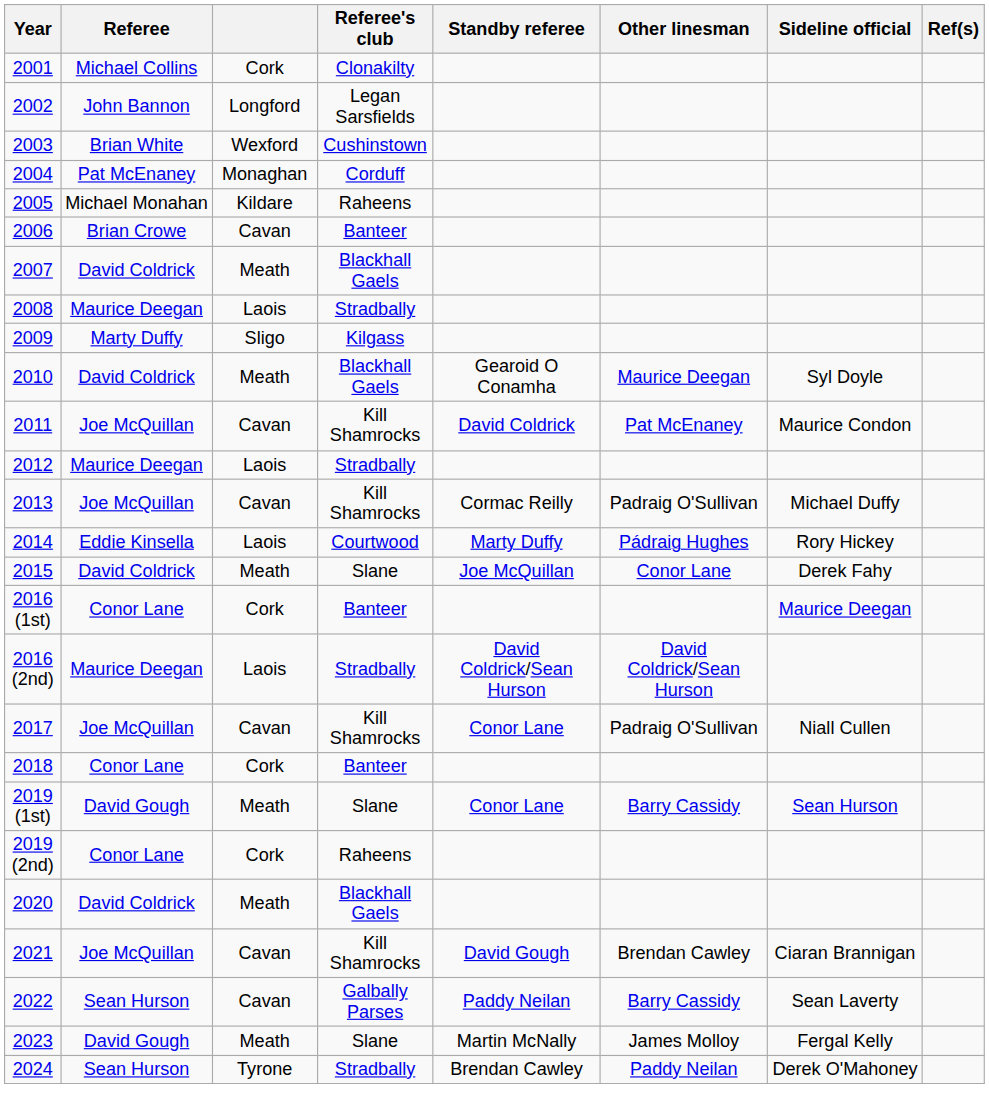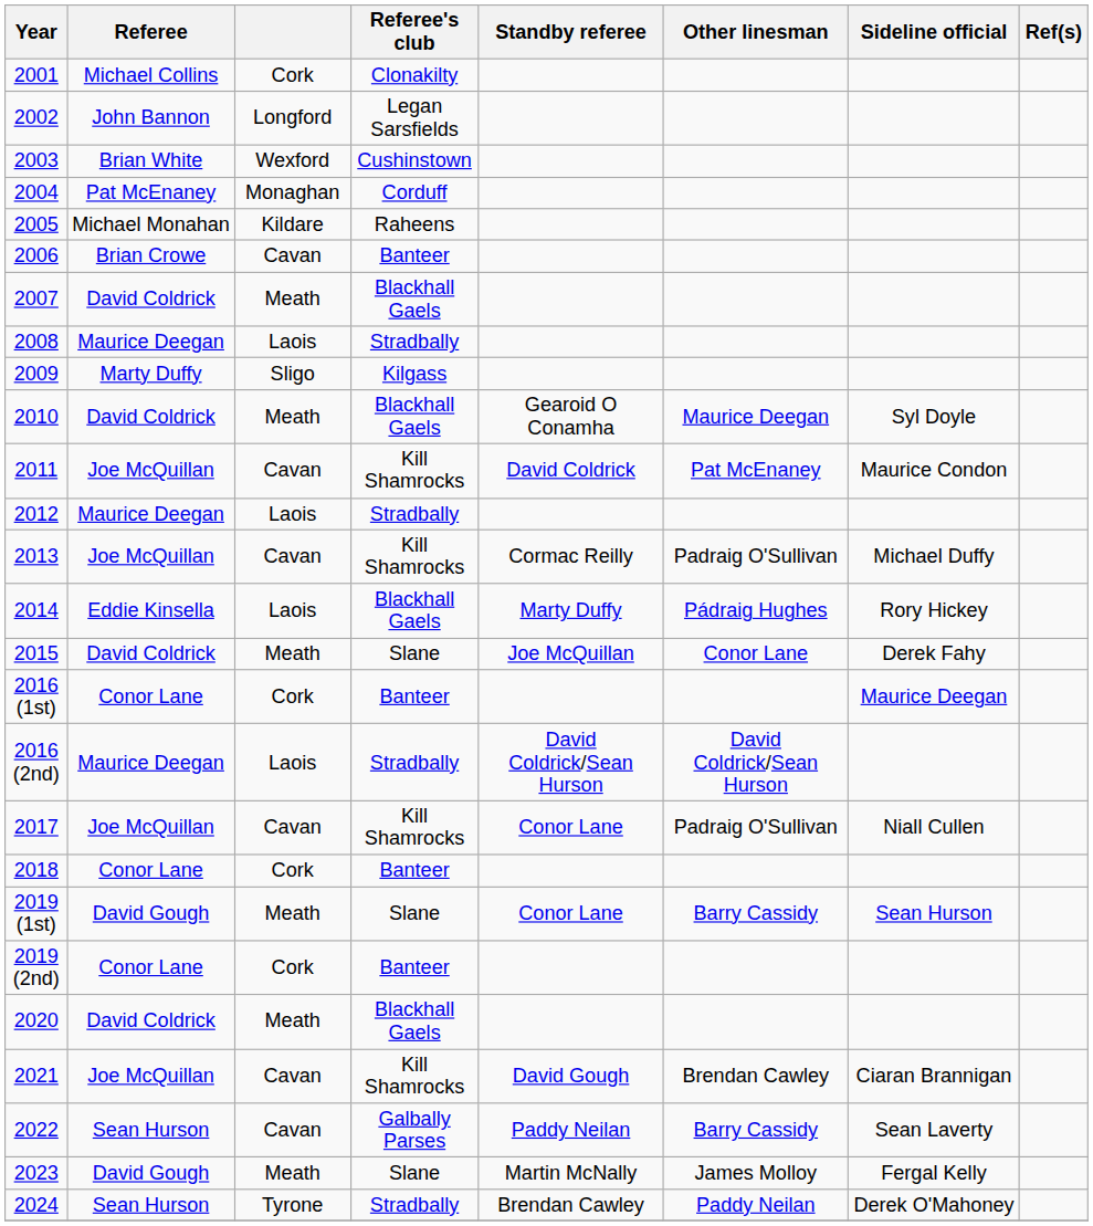 <table class="wikitable" style="text-align:center">
 <tr>
 <th style=width:50px>Year</th>
 <th style=width:200px>Referee</th>
 <th style=width:100px></th>
 <th style=width:100px>Referee's club</th>
 <th style=width:200px>Standby referee</th>
 <th style=width:200px>Other linesman</th>
 <th style=width:200px>Sideline official</th>
 <th style=width:50px>Ref(s)</th>
 </tr>
 <tr>
 <td><a href='#'>2001</a></td>
 <td><a href='#'>Michael Collins</a></td>
 <td>Cork</td>
 <td><a href='#'>Clonakilty</a></td>
 <td></td>
 <td></td>
 <td></td>
 <td></td>
 </tr>
 <tr>
 <td><a href='#'>2002</a></td>
 <td><a href='#'>John Bannon</a></td>
 <td>Longford</td>
 <td>Legan Sarsfields</td>
 <td></td>
 <td></td>
 <td></td>
 <td></td>
 </tr>
 <tr>
 <td><a href='#'>2003</a></td>
 <td><a href='#'>Brian White</a></td>
 <td>Wexford</td>
 <td><a href='#'>Cushinstown</a></td>
 <td></td>
 <td></td>
 <td></td>
 <td></td>
 </tr>
 <tr>
 <td><a href='#'>2004</a></td>
 <td><a href='#'>Pat McEnaney</a></td>
 <td>Monaghan</td>
 <td><a href='#'>Corduff</a></td>
 <td></td>
 <td></td>
 <td></td>
 <td></td>
 </tr>
 <tr>
 <td><a href='#'>2005</a></td>
 <td>Michael Monahan</td>
 <td>Kildare</td>
 <td>Raheens</td>
 <td></td>
 <td></td>
 <td></td>
 <td></td>
 </tr>
 <tr>
 <td><a href='#'>2006</a></td>
 <td><a href='#'>Brian Crowe</a></td>
 <td>Cavan</td>
 <td><a href='#'>Banteer</a></td>
 <td></td>
 <td></td>
 <td></td>
 <td></td>
 </tr>
 <tr>
 <td><a href='#'>2007</a></td>
 <td><a href='#'>David Coldrick</a></td>
 <td>Meath</td>
 <td><a href='#'>Blackhall Gaels</a></td>
 <td></td>
 <td></td>
 <td></td>
 <td></td>
 </tr>
 <tr>
 <td><a href='#'>2008</a></td>
 <td><a href='#'>Maurice Deegan</a></td>
 <td>Laois</td>
 <td><a href='#'>Stradbally</a></td>
 <td></td>
 <td></td>
 <td></td>
 <td></td>
 </tr>
 <tr>
 <td><a href='#'>2009</a></td>
 <td><a href='#'>Marty Duffy</a></td>
 <td>Sligo</td>
 <td><a href='#'>Kilgass</a></td>
 <td></td>
 <td></td>
 <td></td>
 <td></td>
 </tr>
 <tr>
 <td><a href='#'>2010</a></td>
 <td><a href='#'>David Coldrick</a></td>
 <td>Meath</td>
 <td><a href='#'>Blackhall Gaels</a></td>
 <td>Gearoid O Conamha</td>
 <td><a href='#'>Maurice Deegan</a></td>
 <td>Syl Doyle</td>
 <td></td>
 </tr>
 <tr>
 <td><a href='#'>2011</a></td>
 <td><a href='#'>Joe McQuillan</a></td>
 <td>Cavan</td>
 <td>Kill Shamrocks</td>
 <td><a href='#'>David Coldrick</a></td>
 <td><a href='#'>Pat McEnaney</a></td>
 <td>Maurice Condon</td>
 <td></td>
 </tr>
 <tr>
 <td><a href='#'>2012</a></td>
 <td><a href='#'>Maurice Deegan</a></td>
 <td>Laois</td>
 <td><a href='#'>Stradbally</a></td>
 <td></td>
 <td></td>
 <td></td>
 <td></td>
 </tr>
 <tr>
 <td><a href='#'>2013</a></td>
 <td><a href='#'>Joe McQuillan</a></td>
 <td>Cavan</td>
 <td>Kill Shamrocks</td>
 <td>Cormac Reilly</td>
 <td>Padraig O'Sullivan</td>
 <td>Michael Duffy</td>
 <td></td>
 </tr>
 <tr>
 <td><a href='#'>2014</a></td>
 <td><a href='#'>Eddie Kinsella</a></td>
 <td>Laois</td>
-<td><a href='#'>Courtwood</a></td>
+<td><a href='#'>Blackhall Gaels</a></td>
 <td><a href='#'>Marty Duffy</a></td>
 <td><a href='#'>Pádraig Hughes</a></td>
 <td>Rory Hickey</td>
 <td></td>
 </tr>
 <tr>
 <td><a href='#'>2015</a></td>
 <td><a href='#'>David Coldrick</a></td>
 <td>Meath</td>
 <td>Slane</td>
 <td><a href='#'>Joe McQuillan</a></td>
 <td><a href='#'>Conor Lane</a></td>
 <td>Derek Fahy</td>
 <td></td>
 </tr>
 <tr>
 <td><a href='#'>2016</a> (1st)</td>
 <td><a href='#'>Conor Lane</a></td>
 <td>Cork</td>
 <td><a href='#'>Banteer</a></td>
 <td></td>
 <td></td>
 <td><a href='#'>Maurice Deegan</a></td>
 </tr>
 <tr>
 <td><a href='#'>2016</a> (2nd)</td>
 <td><a href='#'>Maurice Deegan</a></td>
 <td>Laois</td>
 <td><a href='#'>Stradbally</a></td>
 <td><a href='#'>David Coldrick</a>/<a href='#'>Sean Hurson</a></td>
 <td><a href='#'>David Coldrick</a>/<a href='#'>Sean Hurson</a></td>
 <td></td>
 <td></td>
 </tr>
 <tr>
 <td><a href='#'>2017</a></td>
 <td><a href='#'>Joe McQuillan</a></td>
 <td>Cavan</td>
 <td>Kill Shamrocks</td>
 <td><a href='#'>Conor Lane</a></td>
 <td>Padraig O'Sullivan</td>
 <td>Niall Cullen</td>
 <td></td>
 </tr>
 <tr>
 <td><a href='#'>2018</a></td>
 <td><a href='#'>Conor Lane</a></td>
 <td>Cork</td>
 <td><a href='#'>Banteer</a></td>
 <td></td>
 <td></td>
 <td></td>
 <td></td>
 </tr>
 <tr>
 <td><a href='#'>2019</a> (1st)</td>
 <td><a href='#'>David Gough</a></td>
 <td>Meath</td>
 <td>Slane</td>
 <td><a href='#'>Conor Lane</a></td>
 <td><a href='#'>Barry Cassidy</a></td>
 <td><a href='#'>Sean Hurson</a></td>
 <td></td>
 </tr>
 <tr>
 <td><a href='#'>2019</a> (2nd)</td>
 <td><a href='#'>Conor Lane</a></td>
 <td>Cork</td>
-<td>Raheens</td>
+<td><a href='#'>Banteer</a></td>
 <td></td>
 <td></td>
 <td></td>
 <td></td>
 </tr>
 <tr>
 <td><a href='#'>2020</a></td>
 <td><a href='#'>David Coldrick</a></td>
 <td>Meath</td>
 <td><a href='#'>Blackhall Gaels</a></td>
 <td></td>
 <td></td>
 <td></td>
 <td></td>
 </tr>
 <tr>
 <td><a href='#'>2021</a></td>
 <td><a href='#'>Joe McQuillan</a></td>
 <td>Cavan</td>
 <td>Kill Shamrocks</td>
 <td><a href='#'>David Gough</a></td>
 <td>Brendan Cawley</td>
 <td>Ciaran Brannigan</td>
 <td></td>
 </tr>
 <tr>
 <td><a href='#'>2022</a></td>
 <td><a href='#'>Sean Hurson</a></td>
 <td>Cavan</td>
 <td><a href='#'>Galbally Parses</a></td>
 <td><a href='#'>Paddy Neilan</a></td>
 <td><a href='#'>Barry Cassidy</a></td>
 <td>Sean Laverty</td>
 <td></td>
 </tr>
 <tr>
 <td><a href='#'>2023</a></td>
 <td><a href='#'>David Gough</a></td>
 <td>Meath</td>
 <td>Slane</td>
 <td>Martin McNally</td>
 <td>James Molloy</td>
 <td>Fergal Kelly</td>
 <td></td>
 </tr>
 <tr>
 <td><a href='#'>2024</a></td>
 <td><a href='#'>Sean Hurson</a></td>
 <td>Tyrone</td>
 <td><a href='#'>Stradbally</a></td>
 <td>Brendan Cawley</td>
 <td><a href='#'>Paddy Neilan</a></td>
 <td>Derek O'Mahoney</td>
 <td></td>
 </tr>
 <tr>
 </tr>
 </table>
